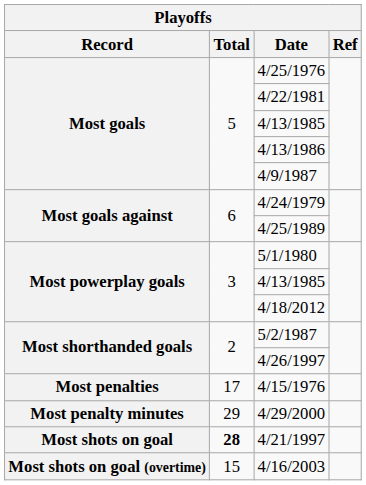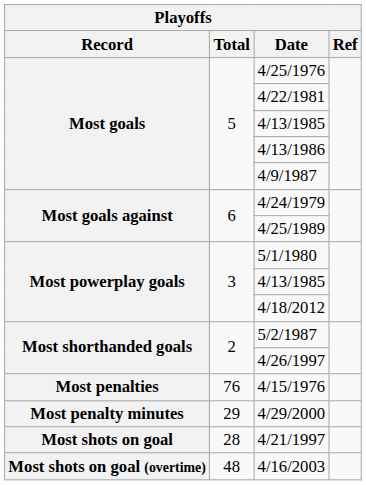 <table class="wikitable plainrowheaders">
 <tr>
 <th colspan="5" align="center">Playoffs</th>
 </tr>
 <tr>
 <th scope="col">Record</th>
 <th scope="col">Total</th>
 <th scope="col">Date</th>
 <th scope="col">Ref</th>
 </tr>
 <tr>
 <th scope="row" rowspan="5">Most goals</th>
 <td align="center" rowspan="5">5</td>
 <td>4/25/1976</td>
 <td rowspan="5"></td>
 </tr>
 <tr>
 <td>4/22/1981</td>
 </tr>
 <tr>
 <td>4/13/1985</td>
 </tr>
 <tr>
 <td>4/13/1986</td>
 </tr>
 <tr>
 <td>4/9/1987</td>
 </tr>
 <tr>
 <th scope="row" rowspan="2">Most goals against</th>
 <td align="center" rowspan="2">6</td>
 <td>4/24/1979</td>
 <td rowspan="2"></td>
 </tr>
 <tr>
 <td>4/25/1989</td>
 </tr>
 <tr>
 <th scope="row" rowspan="3">Most powerplay goals</th>
 <td align="center" rowspan="3">3</td>
 <td>5/1/1980</td>
 <td rowspan="3"></td>
 </tr>
 <tr>
 <td>4/13/1985</td>
 </tr>
 <tr>
 <td>4/18/2012</td>
 </tr>
 <tr>
 <th scope="row" rowspan="2">Most shorthanded goals</th>
 <td align="center" rowspan="2">2</td>
 <td>5/2/1987</td>
 <td rowspan="2"></td>
 </tr>
 <tr>
 <td>4/26/1997</td>
 </tr>
 <tr>
 <th scope="row">Most penalties</th>
-<td align="center">17</td>
+<td align="center">76</td>
 <td>4/15/1976</td>
 <td></td>
 </tr>
 <tr>
 <th scope="row">Most penalty minutes</th>
 <td align="center">29</td>
 <td>4/29/2000</td>
 <td></td>
 </tr>
 <tr>
 <th scope="row">Most shots on goal</th>
-<td align="center"><strong>28</strong></td>
+<td align="center">28</td>
 <td>4/21/1997</td>
 <td></td>
 </tr>
 <tr>
 <th scope="row">Most shots on goal <small>(overtime)</small></th>
-<td align="center">15</td>
+<td align="center">48</td>
 <td>4/16/2003</td>
 <td></td>
 </tr>
 </table>
